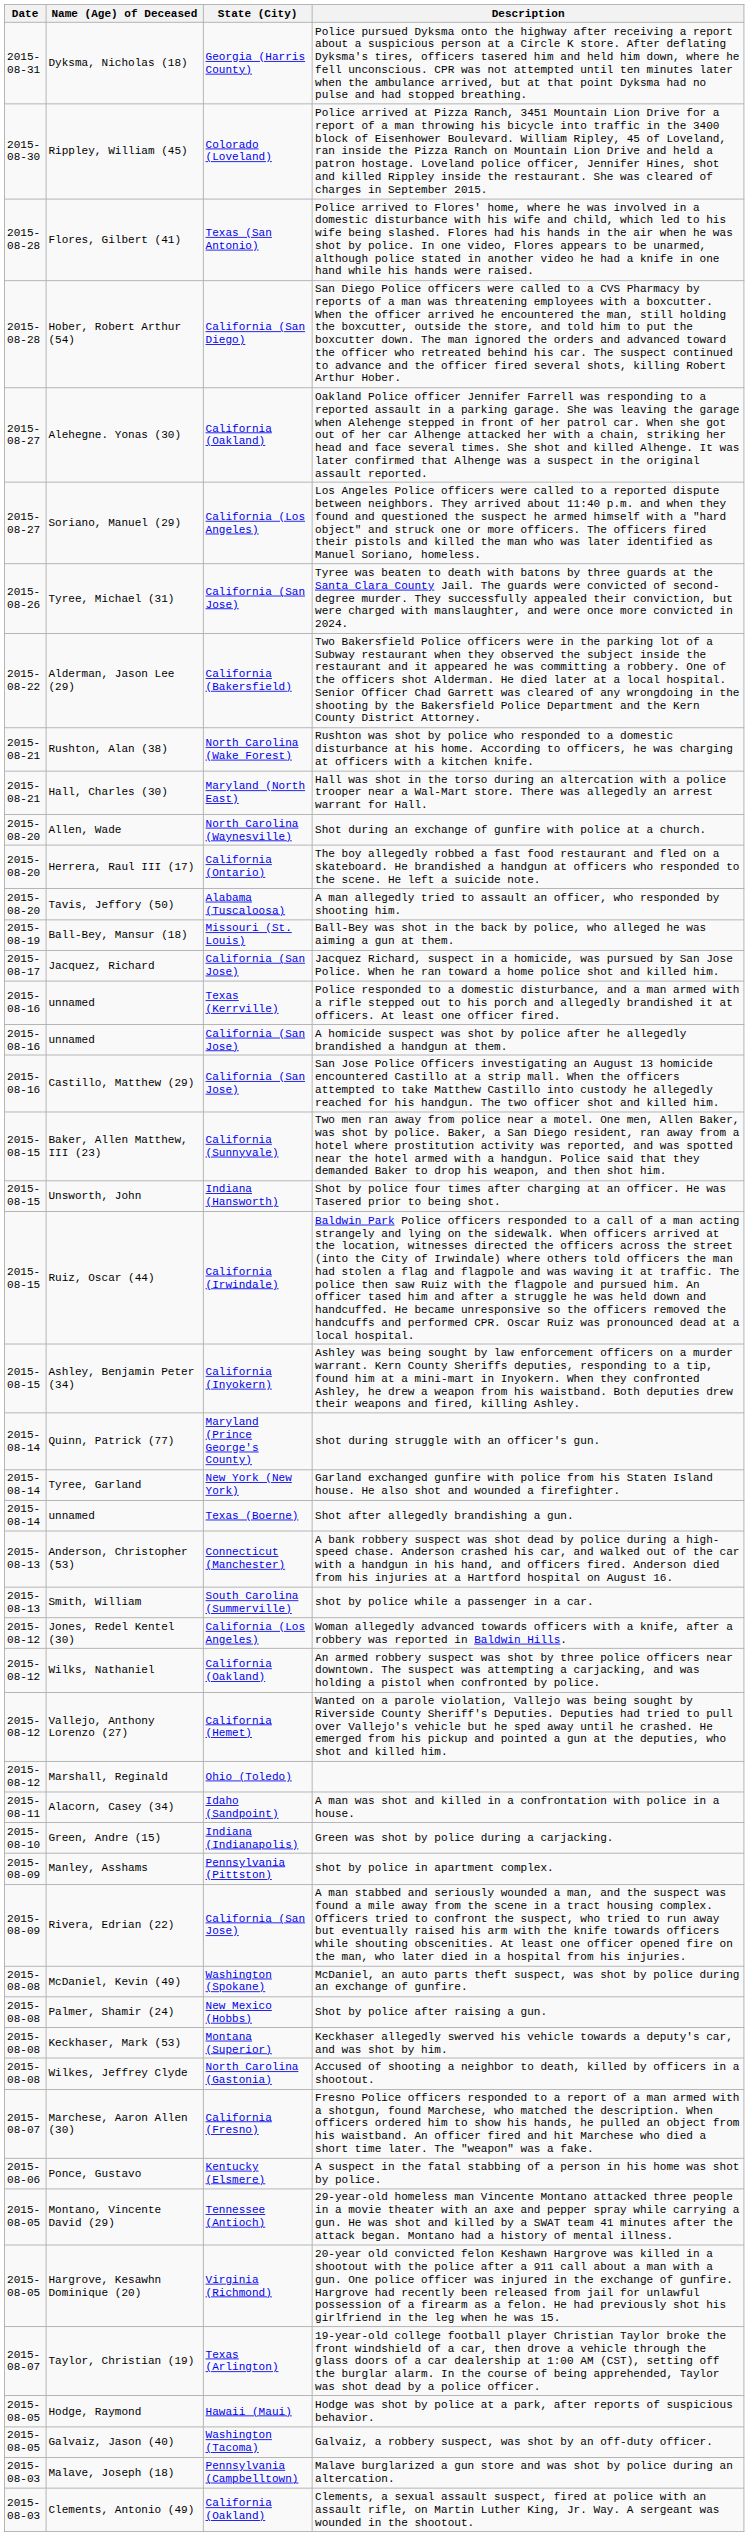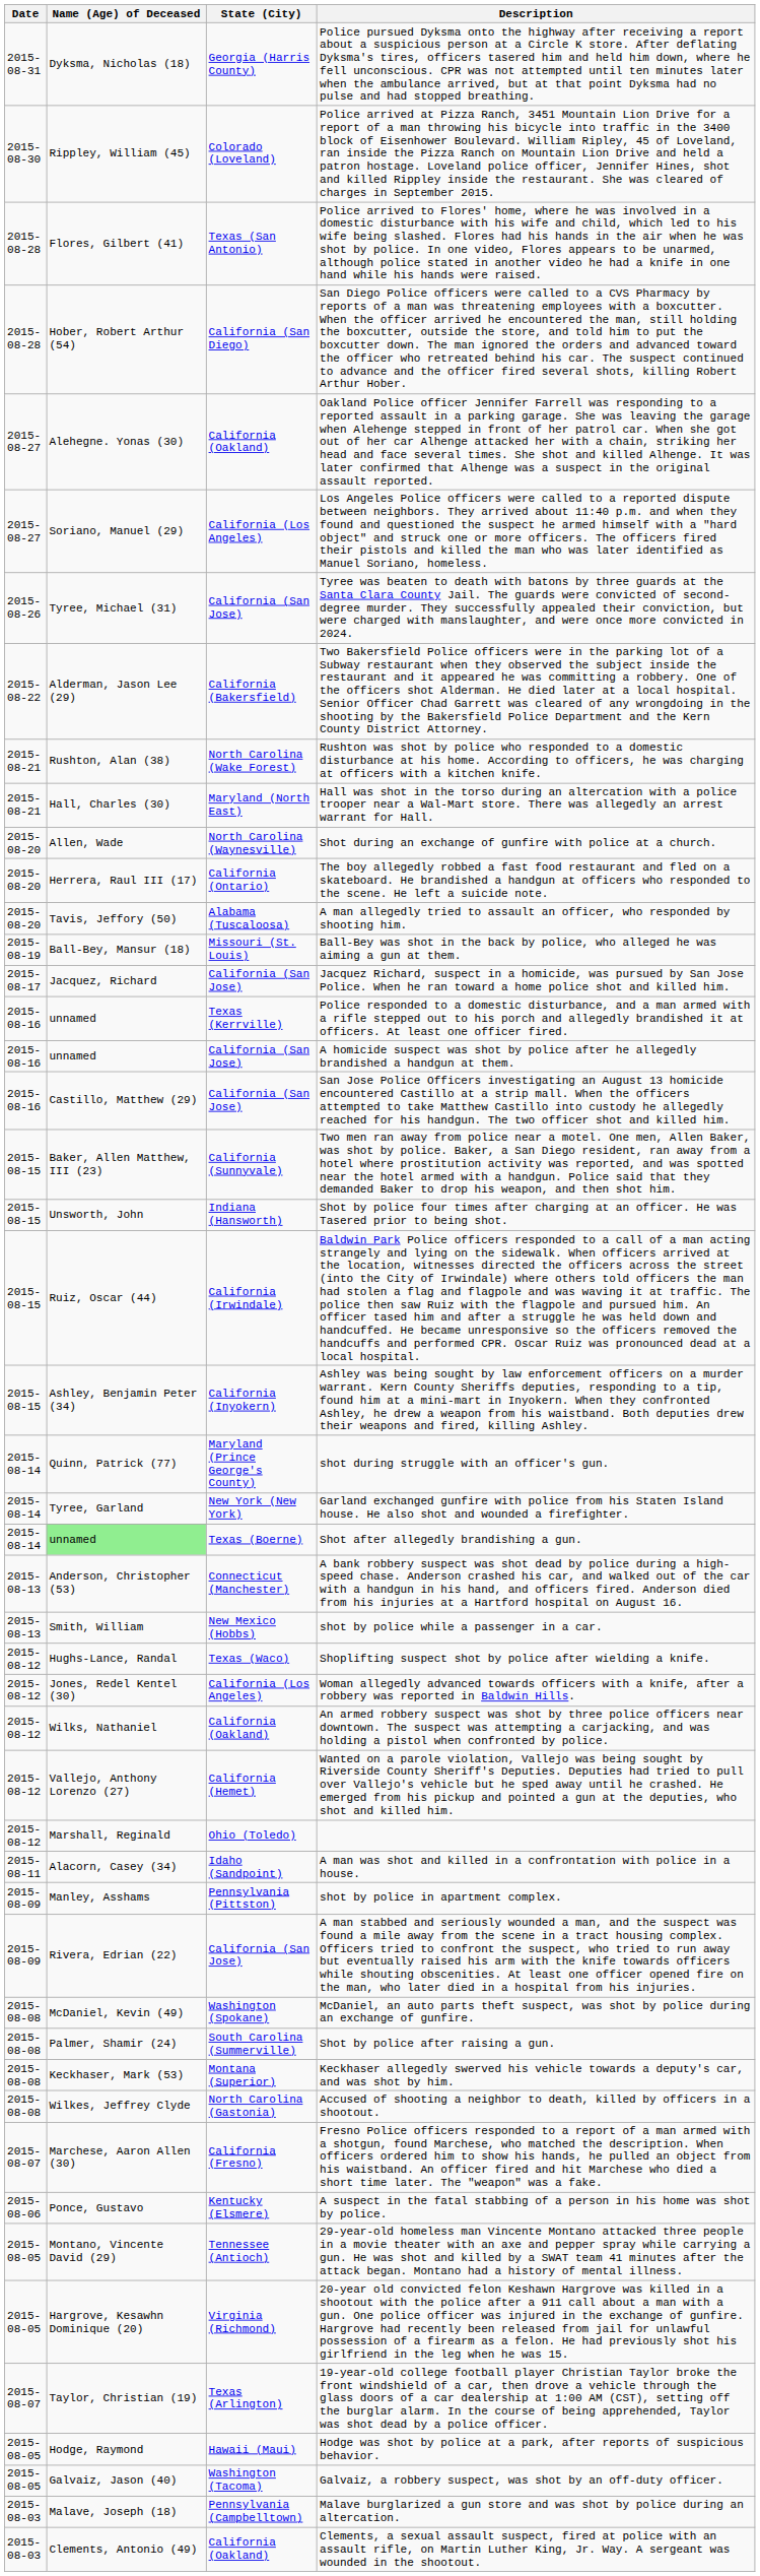 <table class="wikitable sortable" id="killed">
 <tr>
 <th>Date</th>
 <th nowrap>Name (Age) of Deceased</th>
 <th>State (City)</th>
 <th>Description</th>
 </tr>
 <tr>
 <td>2015-08-31</td>
 <td>Dyksma, Nicholas (18)</td>
 <td><a href='#'>Georgia (Harris County)</a></td>
 <td>Police pursued Dyksma onto the highway after receiving a report about a suspicious person at a Circle K store. After deflating Dyksma's tires, officers tasered him and held him down, where he fell unconscious. CPR was not attempted until ten minutes later when the ambulance arrived, but at that point Dyksma had no pulse and had stopped breathing.</td>
 </tr>
 <tr>
 <td>2015-08-30</td>
 <td>Rippley, William (45)</td>
 <td><a href='#'>Colorado (Loveland)</a></td>
 <td>Police arrived at Pizza Ranch, 3451 Mountain Lion Drive for a report of a man throwing his bicycle into traffic in the 3400 block of Eisenhower Boulevard. William Ripley, 45 of Loveland, ran inside the Pizza Ranch on Mountain Lion Drive and held a patron hostage. Loveland police officer, Jennifer Hines, shot and killed Rippley inside the restaurant. She was cleared of charges in September 2015.</td>
 </tr>
 <tr>
 <td>2015-08-28</td>
 <td>Flores, Gilbert (41)</td>
 <td><a href='#'>Texas (San Antonio)</a></td>
 <td>Police arrived to Flores' home, where he was involved in a domestic disturbance with his wife and child, which led to his wife being slashed. Flores had his hands in the air when he was shot by police. In one video, Flores appears to be unarmed, although police stated in another video he had a knife in one hand while his hands were raised.</td>
 </tr>
 <tr>
 <td>2015-08-28</td>
 <td>Hober, Robert Arthur (54)</td>
 <td><a href='#'>California (San Diego)</a></td>
 <td>San Diego Police officers were called to a CVS Pharmacy by reports of a man was threatening employees with a boxcutter.  When the officer arrived he encountered the man, still holding the boxcutter, outside the store, and told him to put the boxcutter down.  The man ignored the orders and advanced toward the officer who retreated behind his car.  The suspect continued to advance and the officer fired several shots, killing Robert Arthur Hober.</td>
 </tr>
 <tr>
 <td>2015-08-27</td>
 <td>Alehegne. Yonas (30)</td>
 <td><a href='#'>California (Oakland)</a></td>
 <td>Oakland Police officer Jennifer Farrell was responding to a reported assault in a parking garage.  She was leaving the garage when Alehenge stepped in front of her patrol car.  When she got out of her car Alhenge attacked her with a chain, striking her head and face several times.  She shot and killed Alhenge.  It was later confirmed that Alhenge was a suspect in the original assault reported.</td>
 </tr>
 <tr>
 <td>2015-08-27</td>
 <td>Soriano, Manuel (29)</td>
 <td><a href='#'>California (Los Angeles)</a></td>
 <td>Los Angeles Police officers were called to a reported dispute between neighbors.  They arrived about 11:40 p.m. and when they found and questioned the suspect he armed himself with a "hard object" and struck one or more officers.  The officers fired their pistols and killed the man who was later identified as Manuel Soriano, homeless.</td>
 </tr>
 <tr>
 <td>2015-08-26</td>
 <td>Tyree, Michael (31)</td>
 <td><a href='#'>California (San Jose)</a></td>
 <td>Tyree was beaten to death with batons by three guards at the <a href='#'>Santa Clara County</a> Jail. The guards were convicted of second-degree murder. They successfully appealed their conviction, but were charged with manslaughter, and were once more convicted in 2024.</td>
 </tr>
 <tr>
 <td>2015-08-22</td>
 <td>Alderman, Jason Lee (29)</td>
 <td><a href='#'>California (Bakersfield)</a></td>
 <td>Two Bakersfield Police officers were in the parking lot of a Subway restaurant when they observed the subject inside the restaurant and it appeared he was committing a robbery.  One of the officers shot Alderman.  He died later at a local hospital.  Senior Officer Chad Garrett was cleared of any wrongdoing in the shooting by the Bakersfield Police Department and the Kern County District Attorney.</td>
 </tr>
 <tr>
 <td>2015-08-21</td>
 <td>Rushton, Alan (38)</td>
 <td><a href='#'>North Carolina (Wake Forest)</a></td>
 <td>Rushton was shot by police who responded to a domestic disturbance at his home. According to officers, he was charging at officers with a kitchen knife.</td>
 </tr>
 <tr>
 <td>2015-08-21</td>
 <td>Hall, Charles (30)</td>
 <td><a href='#'>Maryland (North East)</a></td>
 <td>Hall was shot in the torso during an altercation with a police trooper near a Wal-Mart store. There was allegedly an arrest warrant for Hall.</td>
 </tr>
 <tr>
 <td>2015-08-20</td>
 <td>Allen, Wade</td>
 <td><a href='#'>North Carolina (Waynesville)</a></td>
 <td>Shot during an exchange of gunfire with police at a church.</td>
 </tr>
 <tr>
 <td>2015-08-20</td>
 <td>Herrera, Raul III (17) </td>
 <td><a href='#'>California (Ontario)</a></td>
 <td>The boy allegedly robbed a fast food restaurant and fled on a skateboard. He brandished a handgun at officers who responded to the scene. He left a suicide note.</td>
 </tr>
 <tr>
 <td>2015-08-20</td>
 <td>Tavis, Jeffory (50)</td>
 <td><a href='#'>Alabama (Tuscaloosa)</a></td>
 <td>A man allegedly tried to assault an officer, who responded by shooting him.</td>
 </tr>
 <tr>
 <td>2015-08-19</td>
 <td>Ball-Bey, Mansur (18)</td>
 <td><a href='#'>Missouri (St. Louis)</a></td>
 <td>Ball-Bey was shot in the back by police, who alleged he was aiming a gun at them.</td>
 </tr>
 <tr>
 <td>2015-08-17</td>
 <td>Jacquez, Richard</td>
 <td><a href='#'>California (San Jose)</a></td>
 <td>Jacquez Richard, suspect in a homicide, was pursued by San Jose Police.  When he ran toward a home police shot and killed him.</td>
 </tr>
 <tr>
 <td>2015-08-16</td>
 <td>unnamed</td>
 <td><a href='#'>Texas (Kerrville)</a></td>
 <td>Police responded to a domestic disturbance, and a man armed with a rifle stepped out to his porch and allegedly brandished it at officers. At least one officer fired.</td>
 </tr>
 <tr>
 <td>2015-08-16</td>
 <td>unnamed</td>
 <td><a href='#'>California (San Jose)</a></td>
 <td>A homicide suspect was shot by police after he allegedly brandished a handgun at them.</td>
 </tr>
 <tr>
 <td>2015-08-16</td>
 <td>Castillo, Matthew (29)</td>
 <td><a href='#'>California (San Jose)</a></td>
 <td>San Jose Police Officers investigating an August 13 homicide encountered Castillo at a strip mall.  When the officers attempted to take Matthew Castillo into custody he allegedly reached for his handgun.  The two officer shot and killed him.</td>
 </tr>
 <tr>
 <td>2015-08-15</td>
 <td>Baker, Allen Matthew, III (23)</td>
 <td><a href='#'>California (Sunnyvale)</a></td>
 <td>Two men ran away from police near a motel. One men, Allen Baker, was shot by police. Baker, a San Diego resident, ran away from a hotel where prostitution activity was reported, and was spotted near the hotel armed with a handgun. Police said that they demanded Baker to drop his weapon, and then shot him.</td>
 </tr>
 <tr>
 <td>2015-08-15</td>
 <td>Unsworth, John</td>
 <td><a href='#'>Indiana (Hansworth)</a></td>
 <td>Shot by police four times after charging at an officer. He was Tasered prior to being shot.</td>
 </tr>
 <tr>
 <td>2015-08-15</td>
 <td>Ruiz, Oscar (44)</td>
 <td><a href='#'>California (Irwindale)</a></td>
 <td><a href='#'>Baldwin Park</a> Police officers responded to a call of a man acting strangely and lying on the sidewalk.  When officers arrived at the location, witnesses directed the officers across the street (into the City of Irwindale) where others told officers the man had stolen a flag and flagpole and was waving it at traffic.  The police then saw Ruiz with the flagpole and pursued him.  An officer tased him and after a struggle he was held down and handcuffed.  He became unresponsive so the officers removed the handcuffs and performed CPR.  Oscar Ruiz was pronounced dead at a local hospital.</td>
 </tr>
 <tr>
 <td>2015-08-15</td>
 <td>Ashley, Benjamin Peter (34)</td>
 <td><a href='#'>California (Inyokern)</a></td>
 <td>Ashley was being sought by law enforcement officers on a murder warrant.  Kern County Sheriffs deputies, responding to a tip, found him at a mini-mart in Inyokern.  When they confronted Ashley, he drew a weapon from his waistband.  Both deputies drew their weapons and fired, killing Ashley.</td>
 </tr>
 <tr>
 <td>2015-08-14</td>
 <td>Quinn, Patrick (77)</td>
 <td><a href='#'>Maryland (Prince George's County)</a></td>
 <td>shot during struggle with an officer's gun.</td>
 </tr>
 <tr>
 <td>2015-08-14</td>
 <td>Tyree, Garland</td>
 <td><a href='#'>New York (New York)</a></td>
 <td>Garland exchanged gunfire with police from his Staten Island house. He also shot and wounded a firefighter.</td>
 </tr>
 <tr>
 <td>2015-08-14</td>
-<td>unnamed</td>
+<td style="background: lightgreen;">unnamed</td>
 <td><a href='#'>Texas (Boerne)</a></td>
 <td>Shot after allegedly brandishing a gun.</td>
 </tr>
 <tr>
 <td>2015-08-13</td>
 <td>Anderson, Christopher (53)</td>
 <td><a href='#'>Connecticut (Manchester)</a></td>
 <td>A bank robbery suspect was shot dead by police during a high-speed chase. Anderson crashed his car, and walked out of the car with a handgun in his hand, and officers fired. Anderson died from his injuries at a Hartford hospital on August 16.</td>
 </tr>
 <tr>
 <td>2015-08-13</td>
 <td>Smith, William</td>
-<td><a href='#'>South Carolina (Summerville)</a></td>
+<td><a href='#'>New Mexico (Hobbs)</a></td>
 <td>shot by police while a passenger in a car.</td>
+</tr>
+<tr>
+<td>2015-08-12</td>
+<td>Hughs-Lance, Randal</td>
+<td><a href='#'>Texas (Waco)</a></td>
+<td>Shoplifting suspect shot by police after wielding a knife.</td>
 </tr>
 <tr>
 <td>2015-08-12</td>
 <td>Jones, Redel Kentel (30)</td>
 <td><a href='#'>California (Los Angeles)</a></td>
 <td>Woman allegedly advanced towards officers with a knife, after a robbery was reported in <a href='#'>Baldwin Hills</a>.</td>
 </tr>
 <tr>
 <td>2015-08-12</td>
 <td>Wilks, Nathaniel</td>
 <td><a href='#'>California (Oakland)</a></td>
 <td>An armed robbery suspect was shot by three police officers near downtown. The suspect was attempting a carjacking, and was holding a pistol when confronted by police.</td>
 </tr>
 <tr>
 <td>2015-08-12</td>
 <td>Vallejo, Anthony Lorenzo (27)</td>
 <td><a href='#'>California (Hemet)</a></td>
 <td>Wanted on a parole violation, Vallejo was being sought by Riverside County Sheriff's Deputies.  Deputies had tried to pull over Vallejo's vehicle but he sped away until he crashed.  He emerged from his pickup and pointed a gun at the deputies, who shot and killed him.</td>
 </tr>
 <tr>
 <td>2015-08-12</td>
 <td>Marshall, Reginald</td>
 <td><a href='#'>Ohio (Toledo)</a></td>
 <td></td>
 </tr>
 <tr>
 <td>2015-08-11</td>
 <td>Alacorn, Casey (34)</td>
 <td><a href='#'>Idaho (Sandpoint)</a></td>
 <td>A man was shot and killed in a confrontation with police in a house.</td>
 </tr>
 <tr>
-<td>2015-08-10</td>
-<td>Green, Andre (15)</td>
-<td><a href='#'>Indiana (Indianapolis)</a></td>
-<td>Green was shot by police during a carjacking.</td>
-</tr>
-<tr>
 <td>2015-08-09</td>
 <td>Manley, Asshams</td>
 <td><a href='#'>Pennsylvania (Pittston)</a></td>
 <td>shot by police in apartment complex.</td>
 </tr>
 <tr>
 <td>2015-08-09</td>
 <td>Rivera, Edrian (22)</td>
 <td><a href='#'>California (San Jose)</a></td>
 <td>A man stabbed and seriously wounded a man, and the suspect was found a mile away from the scene in a tract housing complex. Officers tried to confront the suspect, who tried to run away but eventually raised his arm with the knife towards officers while shouting obscenities. At least one officer opened fire on the man, who later died in a hospital from his injuries.</td>
 </tr>
 <tr>
 <td>2015-08-08</td>
 <td>McDaniel, Kevin (49)</td>
 <td><a href='#'>Washington (Spokane)</a></td>
 <td>McDaniel, an auto parts theft suspect, was shot by police during an exchange of gunfire.</td>
 </tr>
 <tr>
 <td>2015-08-08</td>
 <td>Palmer, Shamir (24)</td>
-<td><a href='#'>New Mexico (Hobbs)</a></td>
+<td><a href='#'>South Carolina (Summerville)</a></td>
 <td>Shot by police after raising a gun.</td>
 </tr>
 <tr>
 <td>2015-08-08</td>
 <td>Keckhaser, Mark (53)</td>
 <td><a href='#'>Montana (Superior)</a></td>
 <td>Keckhaser allegedly swerved his vehicle towards a deputy's car, and was shot by him.</td>
 </tr>
 <tr>
 <td>2015-08-08</td>
 <td>Wilkes, Jeffrey Clyde</td>
 <td><a href='#'>North Carolina (Gastonia)</a></td>
 <td>Accused of shooting a neighbor to death, killed by officers in a shootout.</td>
 </tr>
 <tr>
 <td>2015-08-07</td>
 <td>Marchese, Aaron Allen (30)</td>
 <td><a href='#'>California (Fresno)</a></td>
 <td>Fresno Police officers responded to a report of a man armed with a shotgun, found Marchese, who matched the description.  When officers ordered him to show his hands, he pulled an object from his waistband.  An officer fired and hit Marchese who died a short time later.  The "weapon" was a fake.</td>
 </tr>
 <tr>
 <td>2015-08-06</td>
 <td>Ponce, Gustavo</td>
 <td><a href='#'>Kentucky (Elsmere)</a></td>
 <td>A suspect in the fatal stabbing of a person in his home was shot by police.</td>
 </tr>
 <tr>
 <td>2015-08-05</td>
 <td>Montano, Vincente David (29)</td>
 <td><a href='#'>Tennessee (Antioch)</a></td>
 <td>29-year-old homeless man Vincente Montano attacked three people in a movie theater with an axe and pepper spray while carrying a gun. He was shot and killed by a SWAT team 41 minutes after the attack began. Montano had a history of mental illness.</td>
 </tr>
 <tr>
 <td>2015-08-05</td>
 <td>Hargrove, Kesawhn Dominique (20)</td>
 <td><a href='#'>Virginia (Richmond)</a></td>
 <td>20-year old convicted felon Keshawn Hargrove was killed in a shootout with the police after a 911 call about a man with a gun. One police officer was injured in the exchange of gunfire. Hargrove had recently been released from jail for unlawful possession of a firearm as a felon. He had previously shot his girlfriend in the leg when he was 15.</td>
 </tr>
 <tr>
 <td>2015-08-07</td>
 <td>Taylor, Christian (19)</td>
 <td><a href='#'>Texas (Arlington)</a></td>
 <td>19-year-old college football player Christian Taylor broke the front windshield of a car, then drove a vehicle through the glass doors of a car dealership at 1:00 AM (CST), setting off the burglar alarm. In the course of being apprehended, Taylor was shot dead by a police officer.</td>
 </tr>
 <tr>
 <td>2015-08-05</td>
 <td>Hodge, Raymond</td>
 <td><a href='#'>Hawaii (Maui)</a></td>
 <td>Hodge was shot by police at a park, after reports of suspicious behavior.</td>
 </tr>
 <tr>
 <td>2015-08-05</td>
 <td>Galvaiz, Jason (40)</td>
 <td><a href='#'>Washington (Tacoma)</a></td>
 <td>Galvaiz, a robbery suspect, was shot by an off-duty officer.</td>
 </tr>
 <tr>
 <td>2015-08-03</td>
 <td>Malave, Joseph (18)</td>
 <td><a href='#'>Pennsylvania (Campbelltown)</a></td>
 <td>Malave burglarized a gun store and was shot by police during an altercation.</td>
 </tr>
 <tr>
 <td>2015-08-03</td>
 <td>Clements, Antonio (49)</td>
 <td><a href='#'>California (Oakland)</a></td>
 <td>Clements, a sexual assault suspect, fired at police with an assault rifle, on Martin Luther King, Jr. Way. A sergeant was wounded in the shootout.</td>
 </tr>
 </table>
